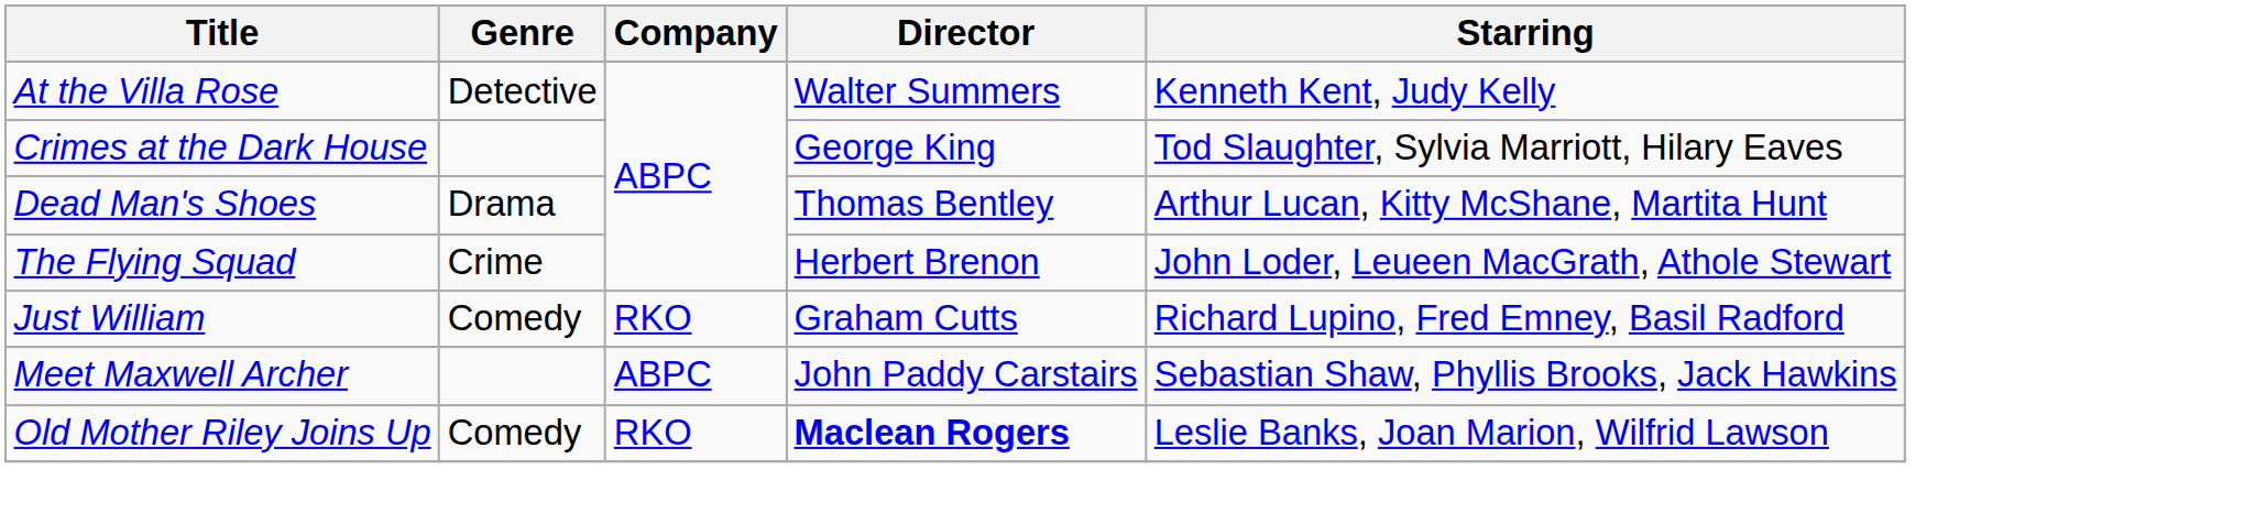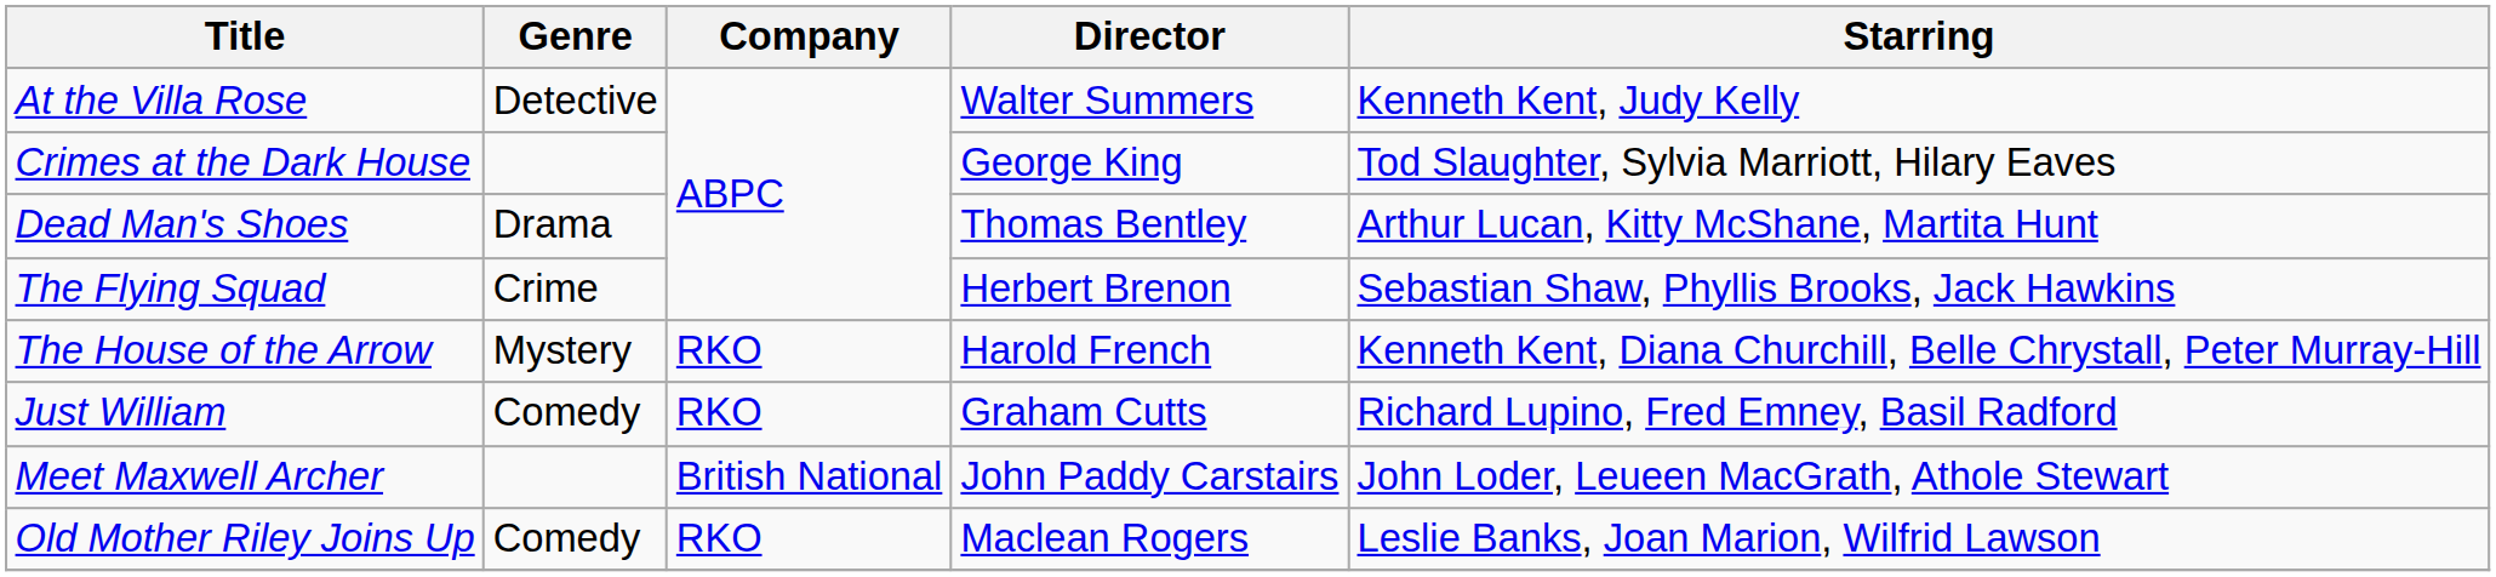 <table class="wikitable unsortable">
 <tr>
 <th>Title</th>
 <th>Genre</th>
 <th>Company</th>
 <th>Director</th>
 <th>Starring</th>
 </tr>
 <tr>
 <td><em><a href='#'>At the Villa Rose</a></em></td>
 <td>Detective</td>
 <td rowspan="4"><a href='#'>ABPC</a></td>
 <td><a href='#'>Walter Summers</a></td>
 <td><a href='#'>Kenneth Kent</a>, <a href='#'>Judy Kelly</a></td>
 </tr>
 <tr>
 <td><em><a href='#'>Crimes at the Dark House</a></em></td>
 <td></td>
 <td><a href='#'>George King</a></td>
 <td><a href='#'>Tod Slaughter</a>, Sylvia Marriott, Hilary Eaves</td>
 </tr>
 <tr>
 <td><em><a href='#'>Dead Man's Shoes</a></em></td>
 <td>Drama</td>
 <td><a href='#'>Thomas Bentley</a></td>
 <td><a href='#'>Arthur Lucan</a>, <a href='#'>Kitty McShane</a>, <a href='#'>Martita Hunt</a></td>
 </tr>
 <tr>
 <td><em><a href='#'>The Flying Squad</a></em></td>
 <td>Crime</td>
 <td><a href='#'>Herbert Brenon</a></td>
-<td><a href='#'>John Loder</a>, <a href='#'>Leueen MacGrath</a>, <a href='#'>Athole Stewart</a></td>
+<td><a href='#'>Sebastian Shaw</a>, <a href='#'>Phyllis Brooks</a>, <a href='#'>Jack Hawkins</a></td>
+</tr>
+<tr>
+<td><em><a href='#'>The House of the Arrow</a></em></td>
+<td>Mystery</td>
+<td><a href='#'>RKO</a></td>
+<td><a href='#'>Harold French</a></td>
+<td><a href='#'>Kenneth Kent</a>, <a href='#'>Diana Churchill</a>, <a href='#'>Belle Chrystall</a>, <a href='#'>Peter Murray-Hill</a></td>
 </tr>
 <tr>
 <td><em><a href='#'>Just William</a></em></td>
 <td>Comedy</td>
 <td><a href='#'>RKO</a></td>
 <td><a href='#'>Graham Cutts</a></td>
 <td><a href='#'>Richard Lupino</a>, <a href='#'>Fred Emney</a>, <a href='#'>Basil Radford</a></td>
 </tr>
 <tr>
 <td><em><a href='#'>Meet Maxwell Archer</a></em></td>
 <td></td>
-<td><a href='#'>ABPC</a></td>
+<td><a href='#'>British National</a></td>
 <td><a href='#'>John Paddy Carstairs</a></td>
-<td><a href='#'>Sebastian Shaw</a>, <a href='#'>Phyllis Brooks</a>, <a href='#'>Jack Hawkins</a></td>
+<td><a href='#'>John Loder</a>, <a href='#'>Leueen MacGrath</a>, <a href='#'>Athole Stewart</a></td>
 </tr>
 <tr>
 <td><em><a href='#'>Old Mother Riley Joins Up</a></em></td>
 <td>Comedy</td>
 <td><a href='#'>RKO</a></td>
-<td><strong><a href='#'>Maclean Rogers</a></strong></td>
+<td><a href='#'>Maclean Rogers</a></td>
 <td><a href='#'>Leslie Banks</a>, <a href='#'>Joan Marion</a>, <a href='#'>Wilfrid Lawson</a></td>
 </tr>
 <tr>
 </tr>
 </table>
